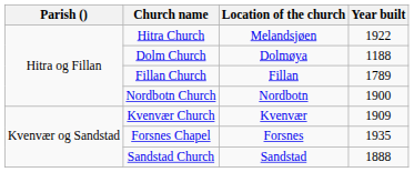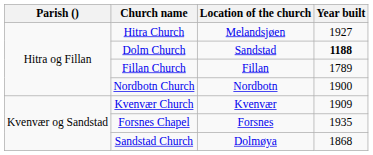 <table class="wikitable" style="text-align:center">
 <tr>
 <th>Parish ()</th>
 <th>Church name</th>
 <th>Location of the church</th>
 <th>Year built</th>
 </tr>
 <tr>
 <td rowspan="4">Hitra og Fillan</td>
 <td><a href='#'>Hitra Church</a></td>
 <td><a href='#'>Melandsjøen</a></td>
-<td>1922</td>
+<td>1927</td>
 </tr>
 <tr>
 <td><a href='#'>Dolm Church</a></td>
-<td><a href='#'>Dolmøya</a></td>
-<td>1188</td>
+<td><a href='#'>Sandstad</a></td>
+<td><strong>1188</strong></td>
 </tr>
 <tr>
 <td><a href='#'>Fillan Church</a></td>
 <td><a href='#'>Fillan</a></td>
 <td>1789</td>
 </tr>
 <tr>
 <td><a href='#'>Nordbotn Church</a></td>
 <td><a href='#'>Nordbotn</a></td>
 <td>1900</td>
 </tr>
 <tr>
 <td rowspan="3">Kvenvær og Sandstad</td>
 <td><a href='#'>Kvenvær Church</a></td>
 <td><a href='#'>Kvenvær</a></td>
 <td>1909</td>
 </tr>
 <tr>
 <td><a href='#'>Forsnes Chapel</a></td>
 <td><a href='#'>Forsnes</a></td>
 <td>1935</td>
 </tr>
 <tr>
 <td><a href='#'>Sandstad Church</a></td>
-<td><a href='#'>Sandstad</a></td>
-<td>1888</td>
+<td><a href='#'>Dolmøya</a></td>
+<td>1868</td>
 </tr>
 </table>
